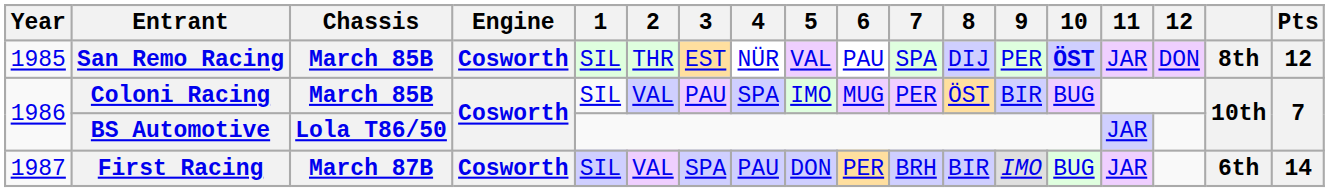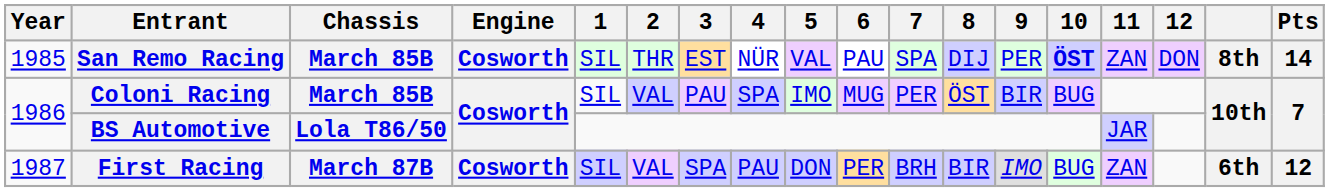 <table class="wikitable" style="text-align:center; font-size:85%">
 <tr>
 <th>Year</th>
 <th>Entrant</th>
 <th>Chassis</th>
 <th>Engine</th>
 <th>1</th>
 <th>2</th>
 <th>3</th>
 <th>4</th>
 <th>5</th>
 <th>6</th>
 <th>7</th>
 <th>8</th>
 <th>9</th>
 <th>10</th>
 <th>11</th>
 <th>12</th>
 <th></th>
 <th>Pts</th>
 </tr>
 <tr>
 <td><a href='#'>1985</a></td>
 <th nowrap><a href='#'>San Remo Racing</a></th>
 <th nowrap><a href='#'>March 85B</a></th>
 <th><a href='#'>Cosworth</a></th>
 <td style="background:#DFFFDF;"><a href='#'>SIL</a><br></td>
 <td style="background:#DFFFDF;"><a href='#'>THR</a><br></td>
 <td style="background:#FFDF9F;"><a href='#'>EST</a><br></td>
 <td style="background:#FFFFFF;"><a href='#'>NÜR</a><br></td>
 <td style="background:#EFCFFF;"><a href='#'>VAL</a><br></td>
 <td style="background:#FFFFFF;"><a href='#'>PAU</a><br></td>
 <td style="background:#DFFFDF;"><a href='#'>SPA</a><br></td>
 <td style="background:#CFCFFF;"><a href='#'>DIJ</a><br></td>
 <td style="background:#DFFFDF;"><a href='#'>PER</a><br></td>
 <td style="background:#CFCFFF;"><strong><a href='#'>ÖST</a><br></strong></td>
-<td style="background:#EFCFFF;"><a href='#'>JAR</a><br></td>
+<td style="background:#EFCFFF;"><a href='#'>ZAN</a><br></td>
 <td style="background:#EFCFFF;"><a href='#'>DON</a><br></td>
 <th>8th</th>
-<th>12</th>
+<th>14</th>
 </tr>
 <tr>
 <td rowspan=2><a href='#'>1986</a></td>
 <th nowrap><a href='#'>Coloni Racing</a></th>
 <th nowrap><a href='#'>March 85B</a></th>
 <th rowspan=2><a href='#'>Cosworth</a></th>
 <td><a href='#'>SIL</a></td>
 <td style="background:#CFCFFF;"><a href='#'>VAL</a><br></td>
 <td style="background:#EFCFFF;"><a href='#'>PAU</a><br></td>
 <td style="background:#CFCFFF;"><a href='#'>SPA</a><br></td>
 <td style="background:#DFFFDF;"><a href='#'>IMO</a><br></td>
 <td style="background:#EFCFFF;"><a href='#'>MUG</a><br></td>
 <td style="background:#EFCFFF;"><a href='#'>PER</a><br></td>
 <td style="background:#FFDF9F;"><a href='#'>ÖST</a><br></td>
 <td style="background:#CFCFFF;"><a href='#'>BIR</a><br></td>
 <td style="background:#EFCFFF;"><a href='#'>BUG</a><br></td>
 <td colspan=2></td>
 <th rowspan=2>10th</th>
 <th rowspan=2>7</th>
 </tr>
 <tr>
 <th nowrap><a href='#'>BS Automotive</a></th>
 <th nowrap><a href='#'>Lola T86/50</a></th>
 <td colspan=10></td>
 <td style="background:#CFCFFF;"><a href='#'>JAR</a><br></td>
 <td></td>
 </tr>
 <tr>
 <td><a href='#'>1987</a></td>
 <th nowrap><a href='#'>First Racing</a></th>
 <th nowrap><a href='#'>March 87B</a></th>
 <th><a href='#'>Cosworth</a></th>
 <td style="background:#CFCFFF;"><a href='#'>SIL</a><br></td>
 <td style="background:#EFCFFF;"><a href='#'>VAL</a><br></td>
 <td style="background:#CFCFFF;"><a href='#'>SPA</a><br></td>
 <td style="background:#CFCFFF;"><a href='#'>PAU</a><br></td>
 <td style="background:#CFCFFF;"><a href='#'>DON</a><br></td>
 <td style="background:#FFDF9F;"><a href='#'>PER</a><br></td>
 <td style="background:#CFCFFF;"><a href='#'>BRH</a><br></td>
 <td style="background:#CFCFFF;"><a href='#'>BIR</a><br></td>
 <td style="background:#DFDFDF;"><em><a href='#'>IMO</a></em><br></td>
 <td style="background:#DFFFDF;"><a href='#'>BUG</a><br></td>
-<td style="background:#EFCFFF;"><a href='#'>JAR</a><br></td>
+<td style="background:#EFCFFF;"><a href='#'>ZAN</a><br></td>
 <td></td>
 <th>6th</th>
-<th>14</th>
+<th>12</th>
 </tr>
 </table>
